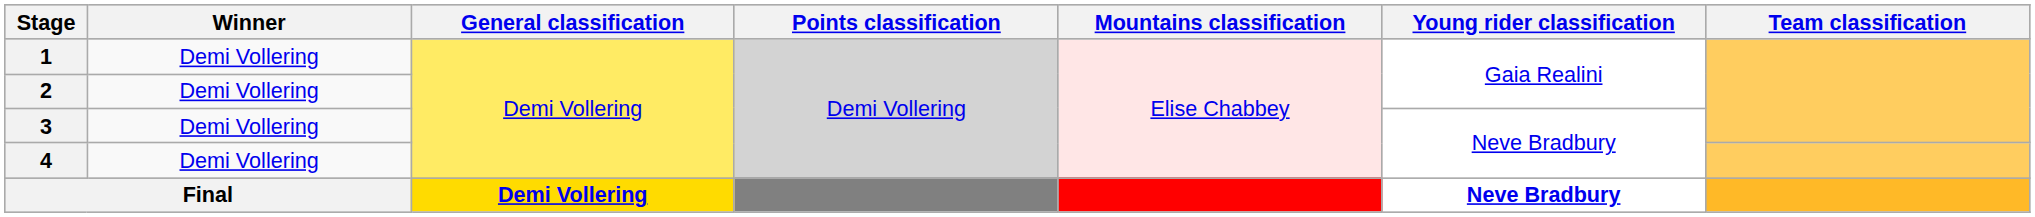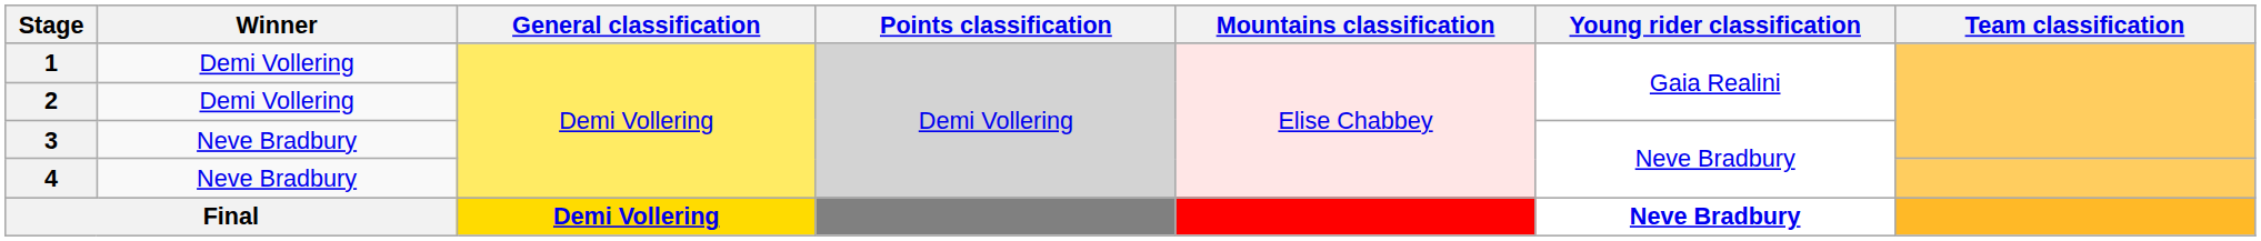 <table class="wikitable" style="text-align: center; font-size:smaller;">
 <tr style="background:#efefef;">
 <th scope="col" style="width:2%;">Stage</th>
 <th scope="col" style="width:12%;">Winner</th>
 <th scope="col" style="width:12%;"><a href='#'>General classification</a><br></th>
 <th scope="col" style="width:12%;"><a href='#'>Points classification</a><br></th>
 <th scope="col" style="width:12%;"><a href='#'>Mountains classification</a><br></th>
 <th scope="col" style="width:12%;"><a href='#'>Young rider classification</a><br></th>
 <th scope="col" style="width:12%;"><a href='#'>Team classification</a><br></th>
 </tr>
 <tr>
 <th>1</th>
 <td><a href='#'>Demi Vollering</a></td>
 <td style="background:#FFEB64;" rowspan="4"><a href='#'>Demi Vollering</a></td>
 <td style="background:lightgrey;" rowspan="4"><a href='#'>Demi Vollering</a></td>
 <td style="background:#FFE6E6;" rowspan="4"><a href='#'>Elise Chabbey</a></td>
 <td style="background:white;" rowspan="2"><a href='#'>Gaia Realini</a></td>
 <td style="background:#FFCD5F;" rowspan="3"></td>
 </tr>
 <tr>
 <th>2</th>
 <td><a href='#'>Demi Vollering</a></td>
 </tr>
 <tr>
 <th>3</th>
-<td><a href='#'>Demi Vollering</a></td>
+<td><a href='#'>Neve Bradbury</a></td>
 <td style="background:white;" rowspan="2"><a href='#'>Neve Bradbury</a></td>
 </tr>
 <tr>
 <th>4</th>
-<td><a href='#'>Demi Vollering</a></td>
+<td><a href='#'>Neve Bradbury</a></td>
 <td style="background:#FFCD5F;"></td>
 </tr>
 <tr>
 <th colspan="2">Final</th>
 <th style="background:#FFDB00;"><a href='#'>Demi Vollering</a></th>
 <th style="background:gray;"></th>
 <th style="background:#f00;"></th>
 <th style="background:white;"><a href='#'>Neve Bradbury</a></th>
 <th style="background:#FFB927;"></th>
 </tr>
 </table>
